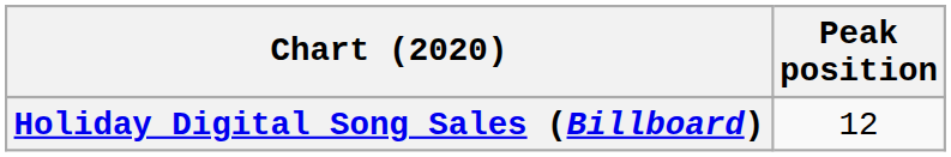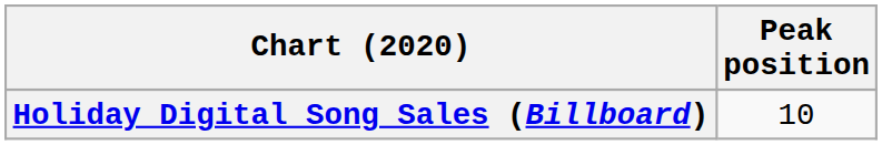 <table class="wikitable sortable plainrowheaders" style="text-align:center">
 <tr>
 <th scope="col">Chart (2020)</th>
 <th scope="col">Peak<br>position</th>
 </tr>
 <tr>
 </tr>
 <tr>
 <th scope="row"><a href='#'>Holiday Digital Song Sales</a> (<em><a href='#'>Billboard</a></em>)</th>
-<td>12</td>
+<td>10</td>
 </tr>
 </table>
